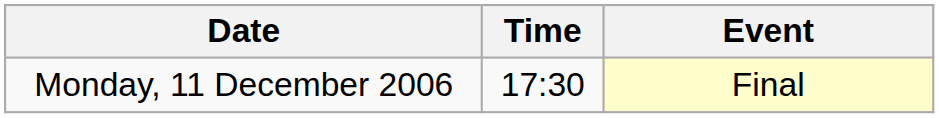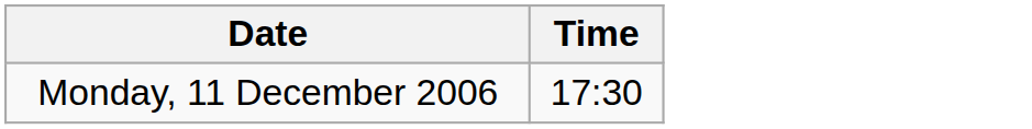 <table class = "wikitable" style="text-align:center;">
 <tr>
 <th width=220>Date</th>
 <th width=50>Time</th>
-<th width=150>Event</th>
 </tr>
 <tr>
 <td>Monday, 11 December 2006</td>
 <td>17:30</td>
-<td bgcolor=ffffcc>Final</td>
 </tr>
 </table>
